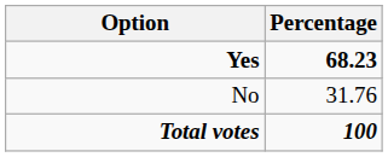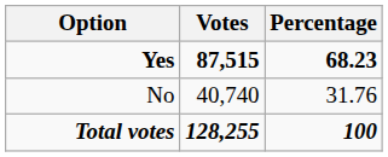 <table class="wikitable" style="text-align: right; width: 30%;">
 <tr>
 <th style="width:80%;">Option</th>
+<th style="width:10%;">Votes</th>
 <th style="width:10%;">Percentage</th>
 </tr>
 <tr>
 <td><strong>Yes</strong></td>
+<td><strong>87,515</strong></td>
 <td><strong>68.23</strong></td>
 </tr>
 <tr>
 <td>No</td>
+<td>40,740</td>
 <td>31.76</td>
 </tr>
 <tr>
 <td><strong><em>Total votes</em></strong></td>
+<td><strong><em>128,255</em></strong></td>
 <td><strong><em>100</em></strong></td>
 </tr>
 </table>
